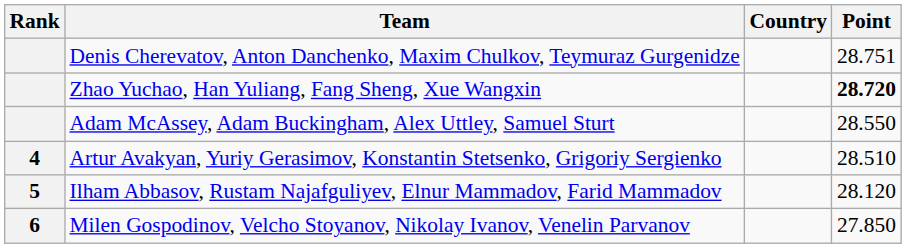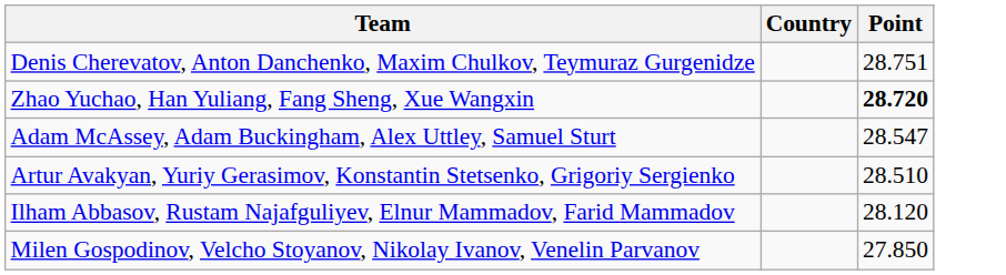 <table class="wikitable sortable">
 <tr>
-<th>Rank</th>
 <th>Team</th>
 <th>Country</th>
 <th>Point</th>
 </tr>
 <tr>
-<th></th>
 <td><a href='#'>Denis Cherevatov</a>, <a href='#'>Anton Danchenko</a>, <a href='#'>Maxim Chulkov</a>, <a href='#'>Teymuraz Gurgenidze</a></td>
 <td></td>
 <td>28.751</td>
 </tr>
 <tr>
-<th></th>
 <td><a href='#'>Zhao Yuchao</a>, <a href='#'>Han Yuliang</a>, <a href='#'>Fang Sheng</a>, <a href='#'>Xue Wangxin</a></td>
 <td></td>
 <td><strong>28.720</strong></td>
 </tr>
 <tr>
-<th></th>
 <td><a href='#'>Adam McAssey</a>, <a href='#'>Adam Buckingham</a>, <a href='#'>Alex Uttley</a>, <a href='#'>Samuel Sturt</a></td>
 <td></td>
-<td>28.550</td>
+<td>28.547</td>
 </tr>
 <tr>
-<th>4</th>
 <td><a href='#'>Artur Avakyan</a>, <a href='#'>Yuriy Gerasimov</a>, <a href='#'>Konstantin Stetsenko</a>, <a href='#'>Grigoriy Sergienko</a></td>
 <td></td>
 <td>28.510</td>
 </tr>
 <tr>
-<th>5</th>
 <td><a href='#'>Ilham Abbasov</a>, <a href='#'>Rustam Najafguliyev</a>, <a href='#'>Elnur Mammadov</a>, <a href='#'>Farid Mammadov</a></td>
 <td></td>
 <td>28.120</td>
 </tr>
 <tr>
-<th>6</th>
 <td><a href='#'>Milen Gospodinov</a>, <a href='#'>Velcho Stoyanov</a>, <a href='#'>Nikolay Ivanov</a>, <a href='#'>Venelin Parvanov</a></td>
 <td></td>
 <td>27.850</td>
 </tr>
 </table>
